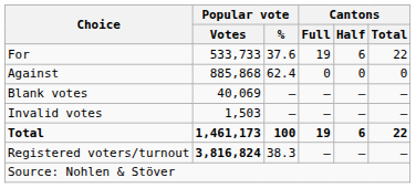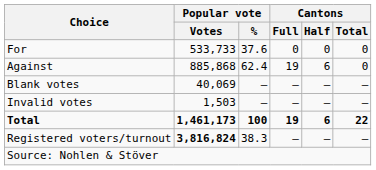 <table class=wikitable style=text-align:right>
 <tr>
 <th rowspan=2>Choice</th>
 <th colspan=2>Popular vote</th>
 <th colspan=3>Cantons</th>
 </tr>
 <tr>
 <th>Votes</th>
 <th>%</th>
 <th>Full</th>
 <th>Half</th>
 <th>Total</th>
 </tr>
 <tr>
 <td align=left>For</td>
 <td>533,733</td>
 <td>37.6</td>
-<td>19</td>
-<td>6</td>
-<td>22</td>
+<td>0</td>
+<td>0</td>
+<td>0</td>
 </tr>
 <tr>
 <td align=left>Against</td>
 <td>885,868</td>
 <td>62.4</td>
-<td>0</td>
-<td>0</td>
+<td>19</td>
+<td>6</td>
 <td>0</td>
 </tr>
 <tr>
 <td align=left>Blank votes</td>
 <td>40,069</td>
 <td>–</td>
 <td>–</td>
 <td>–</td>
 <td>–</td>
 </tr>
 <tr>
 <td align=left>Invalid votes</td>
 <td>1,503</td>
 <td>–</td>
 <td>–</td>
 <td>–</td>
 <td>–</td>
 </tr>
 <tr>
 <td align=left><strong>Total</strong></td>
 <td><strong>1,461,173</strong></td>
 <td><strong>100</strong></td>
 <td><strong>19</strong></td>
 <td><strong>6</strong></td>
 <td><strong>22</strong></td>
 </tr>
 <tr>
 <td align=left>Registered voters/turnout</td>
 <td><strong>3,816,824</strong></td>
 <td>38.3</td>
 <td>–</td>
 <td>–</td>
 <td>–</td>
 </tr>
 <tr>
 <td align=left colspan=11>Source: Nohlen & Stöver</td>
 </tr>
 </table>
